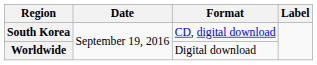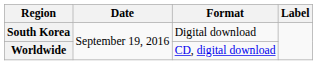 <table class="wikitable plainrowheaders">
 <tr>
 <th scope="col">Region</th>
 <th>Date</th>
 <th>Format</th>
 <th>Label</th>
 </tr>
 <tr>
 <th scope="row">South Korea</th>
 <td rowspan="2">September 19, 2016</td>
-<td><a href='#'>CD</a>, <a href='#'>digital download</a></td>
+<td>Digital download</td>
 <td rowspan=2></td>
 </tr>
 <tr>
 <th scope="row">Worldwide</th>
-<td>Digital download</td>
+<td><a href='#'>CD</a>, <a href='#'>digital download</a></td>
 </tr>
 </table>
